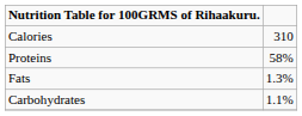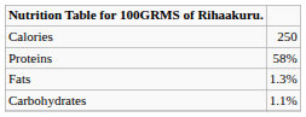 <table class="wikitable">
 <tr>
 <td align="centre"><strong>Nutrition Table for 100GRMS of Rihaakuru.</strong></td>
 </tr>
 <tr>
 <td align="left">Calories</td>
-<td align="right">310</td>
+<td align="right">250</td>
 </tr>
 <tr>
 <td align="left">Proteins</td>
 <td align="right">58%</td>
 </tr>
 <tr>
 <td align="left">Fats</td>
 <td align="right">1.3%</td>
 </tr>
 <tr Carbohydrate>
 <td align="left">Carbohydrates</td>
 <td align="right">1.1%</td>
 </tr>
 <tr>
 </tr>
 </table>
